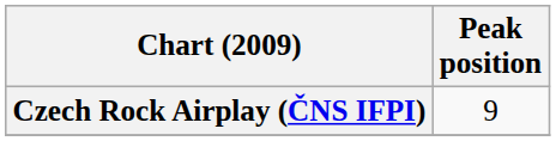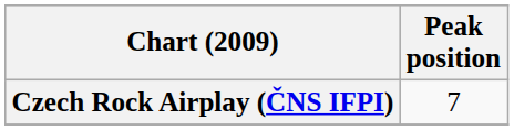 <table class="wikitable plainrowheaders" style="text-align:center;">
 <tr>
 <th scope="col">Chart (2009)</th>
 <th scope="col">Peak<br>position</th>
 </tr>
 <tr>
 <th scope="row">Czech Rock Airplay (<a href='#'>ČNS IFPI</a>)</th>
-<td>9</td>
+<td>7</td>
 </tr>
 <tr>
 </tr>
 </table>
